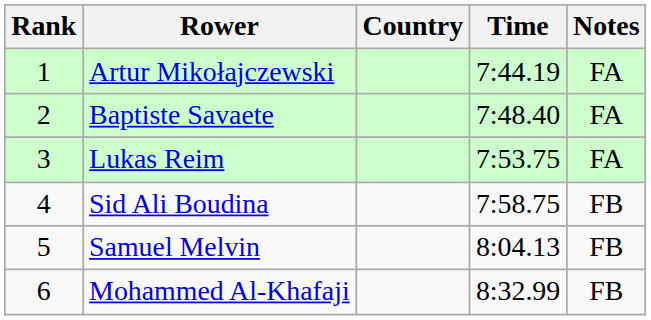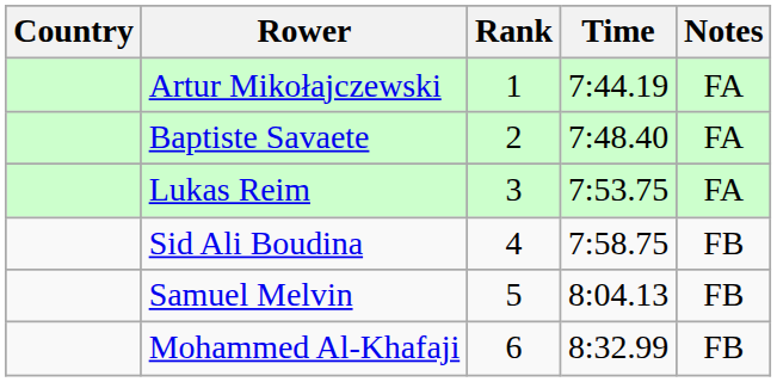 <table class="wikitable" style="text-align:center">
 <tr>
+<th>Country</th>
+<th>Rower</th>
 <th>Rank</th>
-<th>Rower</th>
-<th>Country</th>
 <th>Time</th>
 <th>Notes</th>
 </tr>
 <tr bgcolor=ccffcc>
+<td align="left"></td>
+<td align="left"><a href='#'>Artur Mikołajczewski</a></td>
 <td>1</td>
-<td align="left"><a href='#'>Artur Mikołajczewski</a></td>
-<td align="left"></td>
 <td>7:44.19</td>
 <td>FA</td>
 </tr>
 <tr bgcolor=ccffcc>
+<td align="left"></td>
+<td align="left"><a href='#'>Baptiste Savaete</a></td>
 <td>2</td>
-<td align="left"><a href='#'>Baptiste Savaete</a></td>
-<td align="left"></td>
 <td>7:48.40</td>
 <td>FA</td>
 </tr>
 <tr bgcolor=ccffcc>
+<td align="left"></td>
+<td align="left"><a href='#'>Lukas Reim</a></td>
 <td>3</td>
-<td align="left"><a href='#'>Lukas Reim</a></td>
-<td align="left"></td>
 <td>7:53.75</td>
 <td>FA</td>
 </tr>
 <tr>
+<td align="left"></td>
+<td align="left"><a href='#'>Sid Ali Boudina</a></td>
 <td>4</td>
-<td align="left"><a href='#'>Sid Ali Boudina</a></td>
-<td align="left"></td>
 <td>7:58.75</td>
 <td>FB</td>
 </tr>
 <tr>
+<td align="left"></td>
+<td align="left"><a href='#'>Samuel Melvin</a></td>
 <td>5</td>
-<td align="left"><a href='#'>Samuel Melvin</a></td>
-<td align="left"></td>
 <td>8:04.13</td>
 <td>FB</td>
 </tr>
 <tr>
+<td align="left"></td>
+<td align="left"><a href='#'>Mohammed Al-Khafaji</a></td>
 <td>6</td>
-<td align="left"><a href='#'>Mohammed Al-Khafaji</a></td>
-<td align="left"></td>
 <td>8:32.99</td>
 <td>FB</td>
 </tr>
 </table>
